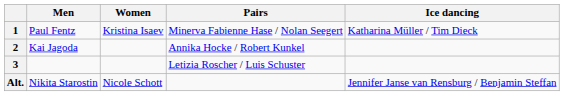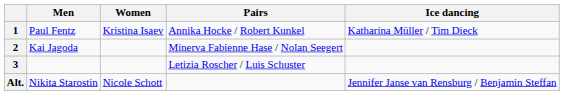 <table class="wikitable">
 <tr>
 <th></th>
 <th>Men</th>
 <th>Women</th>
 <th>Pairs</th>
 <th>Ice dancing</th>
 </tr>
 <tr>
 <th>1</th>
 <td><a href='#'>Paul Fentz</a></td>
 <td><a href='#'>Kristina Isaev</a></td>
-<td><a href='#'>Minerva Fabienne Hase</a> / <a href='#'>Nolan Seegert</a></td>
+<td><a href='#'>Annika Hocke</a> / <a href='#'>Robert Kunkel</a></td>
 <td><a href='#'>Katharina Müller</a> / <a href='#'>Tim Dieck</a></td>
 </tr>
 <tr>
 <th>2</th>
 <td><a href='#'>Kai Jagoda</a></td>
 <td></td>
-<td><a href='#'>Annika Hocke</a> / <a href='#'>Robert Kunkel</a></td>
+<td><a href='#'>Minerva Fabienne Hase</a> / <a href='#'>Nolan Seegert</a></td>
 <td></td>
 </tr>
 <tr>
 <th>3</th>
 <td></td>
 <td></td>
 <td><a href='#'>Letizia Roscher</a> / <a href='#'>Luis Schuster</a></td>
 <td></td>
 </tr>
 <tr>
 <th>Alt.</th>
 <td><a href='#'>Nikita Starostin</a></td>
 <td><a href='#'>Nicole Schott</a></td>
 <td></td>
 <td><a href='#'>Jennifer Janse van Rensburg</a> / <a href='#'>Benjamin Steffan</a></td>
 </tr>
 </table>
